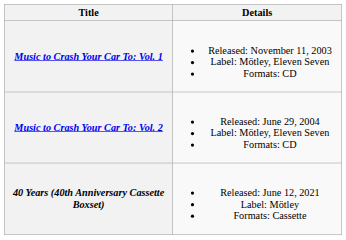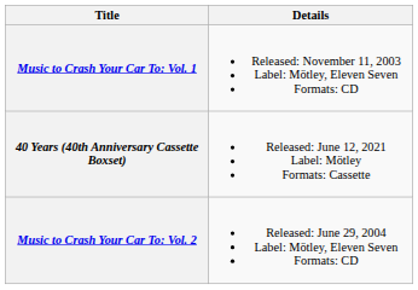 <table class="wikitable plainrowheaders" style="text-align:center;" border="1">
 <tr>
 <th scope="col" style="width:16em;">Title</th>
 <th scope="col" style="width:16em;">Details</th>
 </tr>
 <tr>
 <th scope="row"><em><a href='#'>Music to Crash Your Car To: Vol. 1</a></em></th>
 <td><br><ul><li>Released: November 11, 2003</li><li>Label: Mötley, Eleven Seven</li><li>Formats: CD</li></ul></td>
 </tr>
 <tr>
+<th scope="row"><em>40 Years (40th Anniversary Cassette Boxset)</em></th>
+<td><br><ul><li>Released: June 12, 2021</li><li>Label: Mötley</li><li>Formats: Cassette</li></ul></td>
+</tr>
+<tr>
 <th scope="row"><em><a href='#'>Music to Crash Your Car To: Vol. 2</a></em></th>
 <td><br><ul><li>Released: June 29, 2004</li><li>Label: Mötley, Eleven Seven</li><li>Formats: CD</li></ul></td>
 </tr>
-<tr>
-<th scope="row"><em>40 Years (40th Anniversary Cassette Boxset)</em></th>
-<td><br><ul><li>Released: June 12, 2021</li><li>Label: Mötley</li><li>Formats: Cassette</li></ul></td>
-</tr>
 </table>
